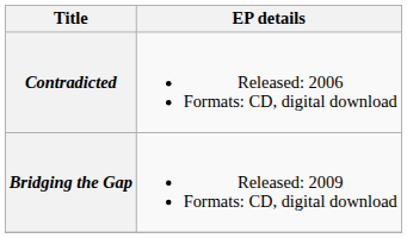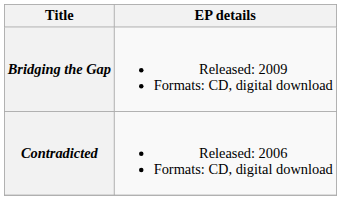 <table class="wikitable plainrowheaders" style="text-align:center;">
 <tr>
 <th scope="col">Title</th>
 <th scope="col">EP details</th>
 </tr>
 <tr>
+<th scope="row"><em>Bridging the Gap</em></th>
+<td><br><ul><li>Released: 2009</li><li>Formats: CD, digital download</li></ul></td>
+</tr>
+<tr>
 <th scope="row"><em>Contradicted</em></th>
 <td><br><ul><li>Released: 2006</li><li>Formats: CD, digital download</li></ul></td>
 </tr>
 <tr>
-<th scope="row"><em>Bridging the Gap</em></th>
-<td><br><ul><li>Released: 2009</li><li>Formats: CD, digital download</li></ul></td>
-</tr>
-<tr>
 </tr>
 </table>
